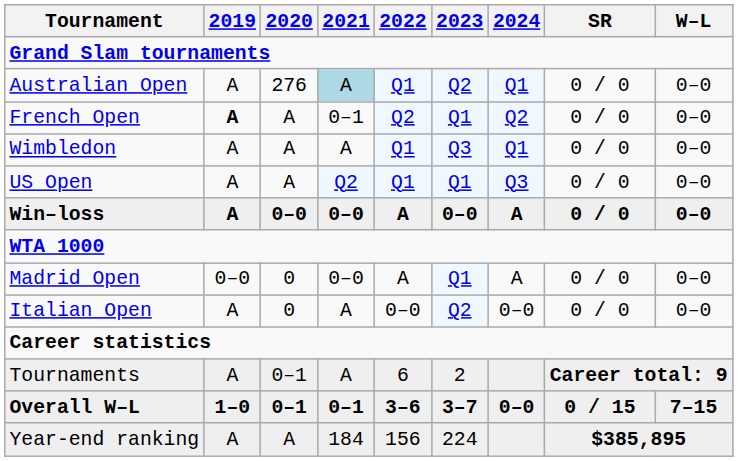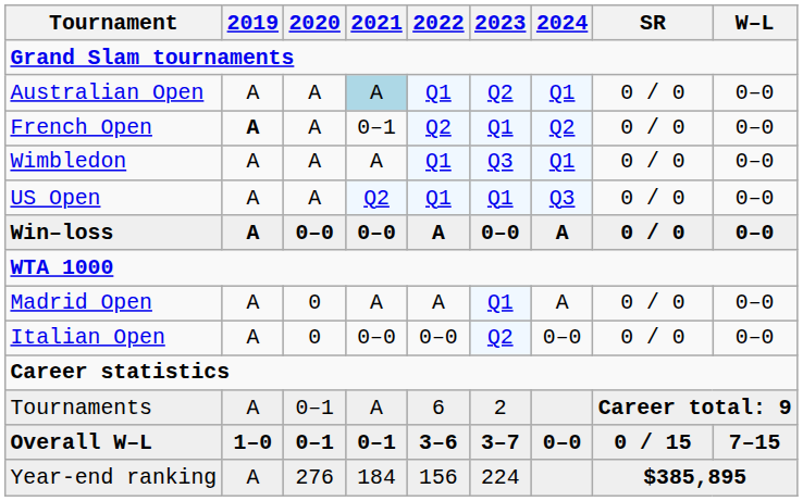 <table class="wikitable" style="text-align:center">
 <tr>
 <th>Tournament</th>
 <th><a href='#'>2019</a></th>
 <th><a href='#'>2020</a></th>
 <th><a href='#'>2021</a></th>
 <th><a href='#'>2022</a></th>
 <th><a href='#'>2023</a></th>
 <th><a href='#'>2024</a></th>
 <th>SR</th>
 <th>W–L</th>
 </tr>
 <tr>
 <td colspan="9" align="left"><strong><a href='#'>Grand Slam tournaments</a></strong></td>
 </tr>
 <tr>
 <td align="left"><a href='#'>Australian Open</a></td>
 <td>A</td>
-<td>276</td>
+<td>A</td>
 <td style="background: lightblue;">A</td>
 <td bgcolor=f0f8ff><a href='#'>Q1</a></td>
 <td bgcolor=f0f8ff><a href='#'>Q2</a></td>
 <td bgcolor=f0f8ff><a href='#'>Q1</a></td>
 <td>0 / 0</td>
 <td>0–0</td>
 </tr>
 <tr>
 <td align="left"><a href='#'>French Open</a></td>
 <td><strong>A</strong></td>
 <td>A</td>
 <td>0–1</td>
 <td bgcolor=f0f8ff><a href='#'>Q2</a></td>
 <td bgcolor=f0f8ff><a href='#'>Q1</a></td>
 <td bgcolor=f0f8ff><a href='#'>Q2</a></td>
 <td>0 / 0</td>
 <td>0–0</td>
 </tr>
 <tr>
 <td align="left"><a href='#'>Wimbledon</a></td>
 <td>A</td>
 <td>A</td>
 <td>A</td>
 <td bgcolor=f0f8ff><a href='#'>Q1</a></td>
 <td bgcolor=f0f8ff><a href='#'>Q3</a></td>
 <td bgcolor=f0f8ff><a href='#'>Q1</a></td>
 <td>0 / 0</td>
 <td>0–0</td>
 </tr>
 <tr>
 <td align="left"><a href='#'>US Open</a></td>
 <td>A</td>
 <td>A</td>
 <td bgcolor=f0f8ff><a href='#'>Q2</a></td>
 <td bgcolor=f0f8ff><a href='#'>Q1</a></td>
 <td bgcolor=f0f8ff><a href='#'>Q1</a></td>
 <td bgcolor=f0f8ff><a href='#'>Q3</a></td>
 <td>0 / 0</td>
 <td>0–0</td>
 </tr>
 <tr style="background:#efefef;font-weight:bold">
 <td align="left">Win–loss</td>
 <td>A</td>
 <td>0–0</td>
 <td>0–0</td>
 <td>A</td>
 <td>0–0</td>
 <td>A</td>
 <td>0 / 0</td>
 <td>0–0</td>
 </tr>
 <tr>
 <td colspan="9" align=left><strong><a href='#'>WTA 1000</a></strong></td>
 </tr>
 <tr>
 <td align=left><a href='#'>Madrid Open</a></td>
-<td>0–0</td>
+<td>A</td>
 <td>0</td>
-<td>0–0</td>
+<td>A</td>
 <td>A</td>
 <td bgcolor=f0f8ff><a href='#'>Q1</a></td>
 <td>A</td>
 <td>0 / 0</td>
 <td>0–0</td>
 </tr>
 <tr>
 <td align=left><a href='#'>Italian Open</a></td>
 <td>A</td>
 <td>0</td>
-<td>A</td>
+<td>0–0</td>
 <td>0–0</td>
 <td bgcolor=f0f8ff><a href='#'>Q2</a></td>
 <td>0–0</td>
 <td>0 / 0</td>
 <td>0–0</td>
 </tr>
 <tr>
 <td colspan="9" align="left"><strong>Career statistics</strong></td>
 </tr>
 <tr bgcolor="efefef">
 <td align="left">Tournaments</td>
 <td>A</td>
 <td>0–1</td>
 <td>A</td>
 <td>6</td>
 <td>2</td>
 <td></td>
 <td colspan="3"><strong>Career total: 9</strong></td>
 </tr>
 <tr style="background:#efefef;font-weight:bold">
 <td align="left">Overall W–L</td>
 <td>1–0</td>
 <td>0–1</td>
 <td>0–1</td>
 <td>3–6</td>
 <td>3–7</td>
 <td>0–0</td>
 <td>0 / 15</td>
 <td>7–15</td>
 </tr>
 <tr bgcolor="efefef">
 <td align="left">Year-end ranking</td>
 <td>A</td>
-<td>A</td>
+<td>276</td>
 <td>184</td>
 <td>156</td>
 <td>224</td>
 <td></td>
 <td colspan="3"><strong>$385,895</strong></td>
 </tr>
 </table>
